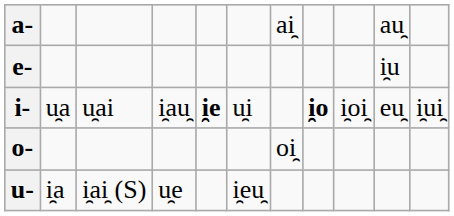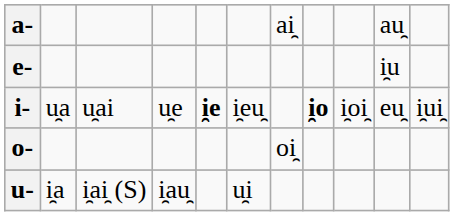 <table style="margin-bottom: 10px;" class=" wikitable IPA">
 <tr>
 <th>a-</th>
 <td></td>
 <td></td>
 <td></td>
 <td></td>
 <td></td>
 <td>ai̯</td>
 <td></td>
 <td></td>
 <td>au̯</td>
 <td></td>
 </tr>
 <tr>
 <th>e-</th>
 <td></td>
 <td></td>
 <td></td>
 <td></td>
 <td></td>
 <td></td>
 <td></td>
 <td></td>
 <td>i̯u</td>
 <td></td>
 </tr>
 <tr>
 <th>i-</th>
 <td>u̯a</td>
 <td>u̯ai</td>
-<td>i̯au̯</td>
+<td>u̯e</td>
 <td><strong>i̯e</strong></td>
-<td>u̯i</td>
+<td>i̯eu̯</td>
 <td></td>
 <td><strong>i̯o</strong></td>
 <td>i̯oi̯</td>
 <td>eu̯</td>
 <td>i̯ui̯</td>
 </tr>
 <tr>
 <th>o-</th>
 <td></td>
 <td></td>
 <td></td>
 <td></td>
 <td></td>
 <td>oi̯</td>
 <td></td>
 <td></td>
 <td></td>
 <td></td>
 </tr>
 <tr>
 <th>u-</th>
 <td>i̯a</td>
 <td>i̯ai̯ (S)</td>
-<td>u̯e</td>
+<td>i̯au̯</td>
 <td></td>
-<td>i̯eu̯</td>
+<td>u̯i</td>
 <td></td>
 <td></td>
 <td></td>
 <td></td>
 <td></td>
 </tr>
 </table>
